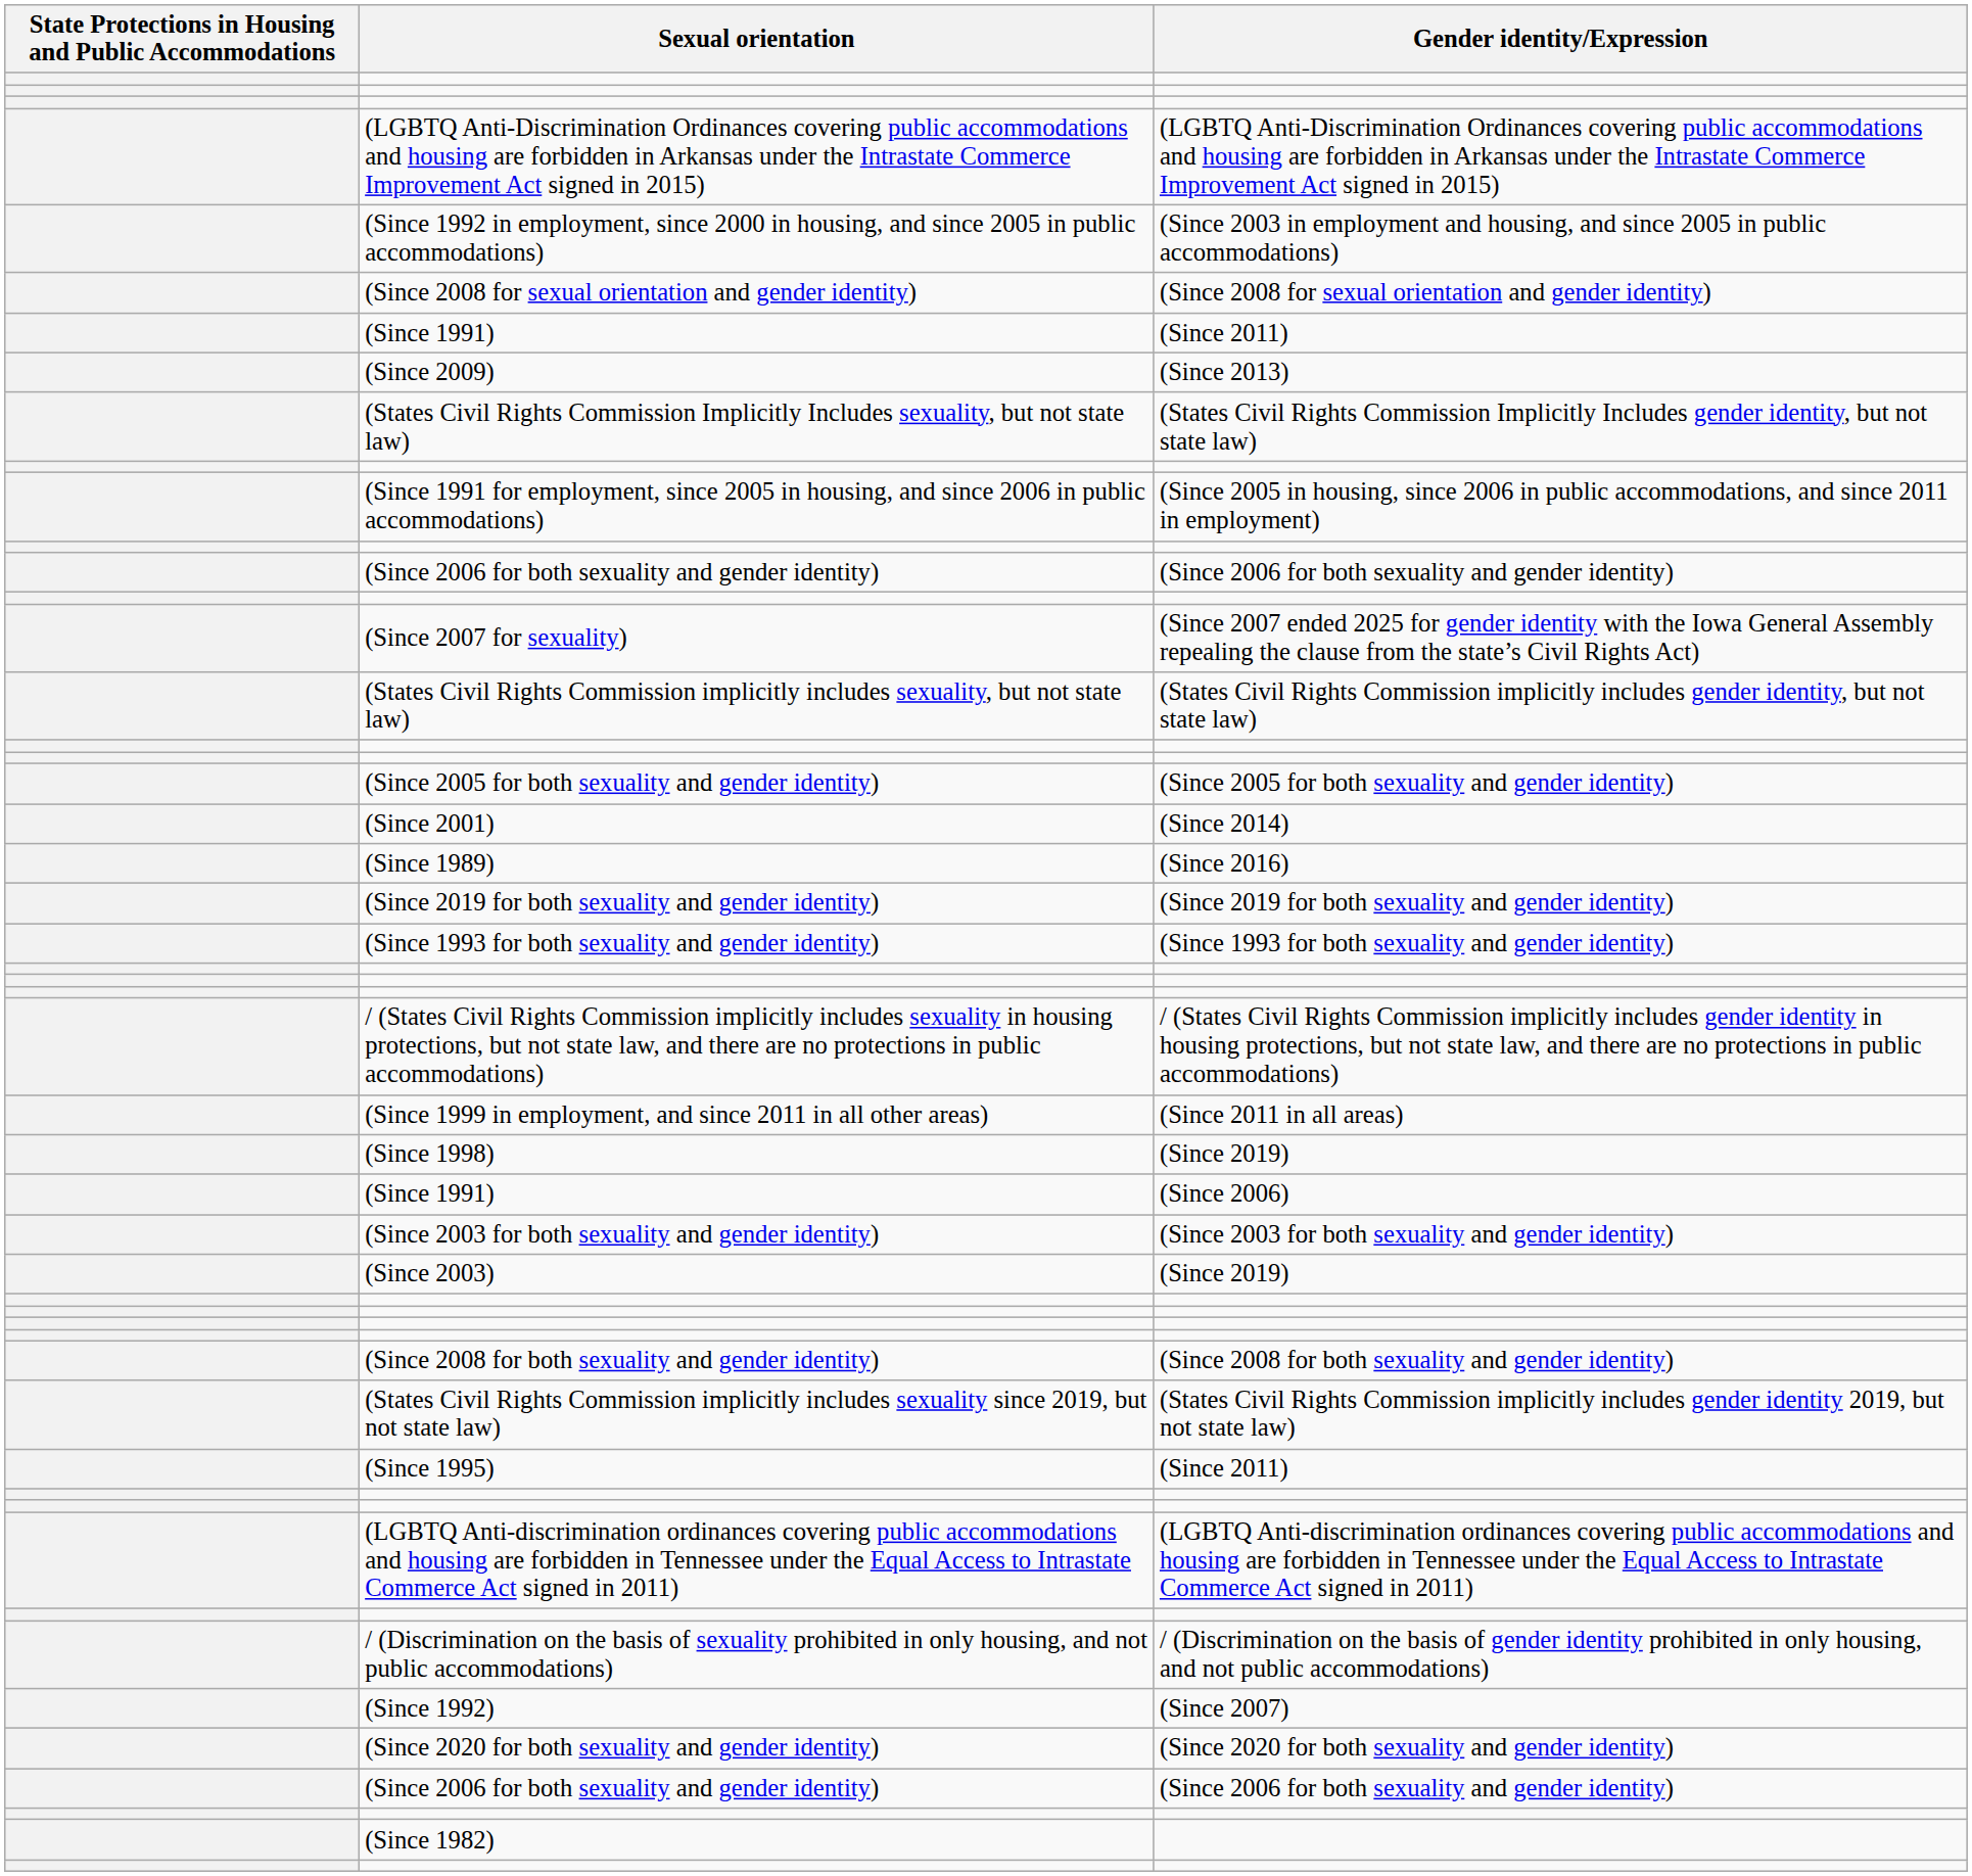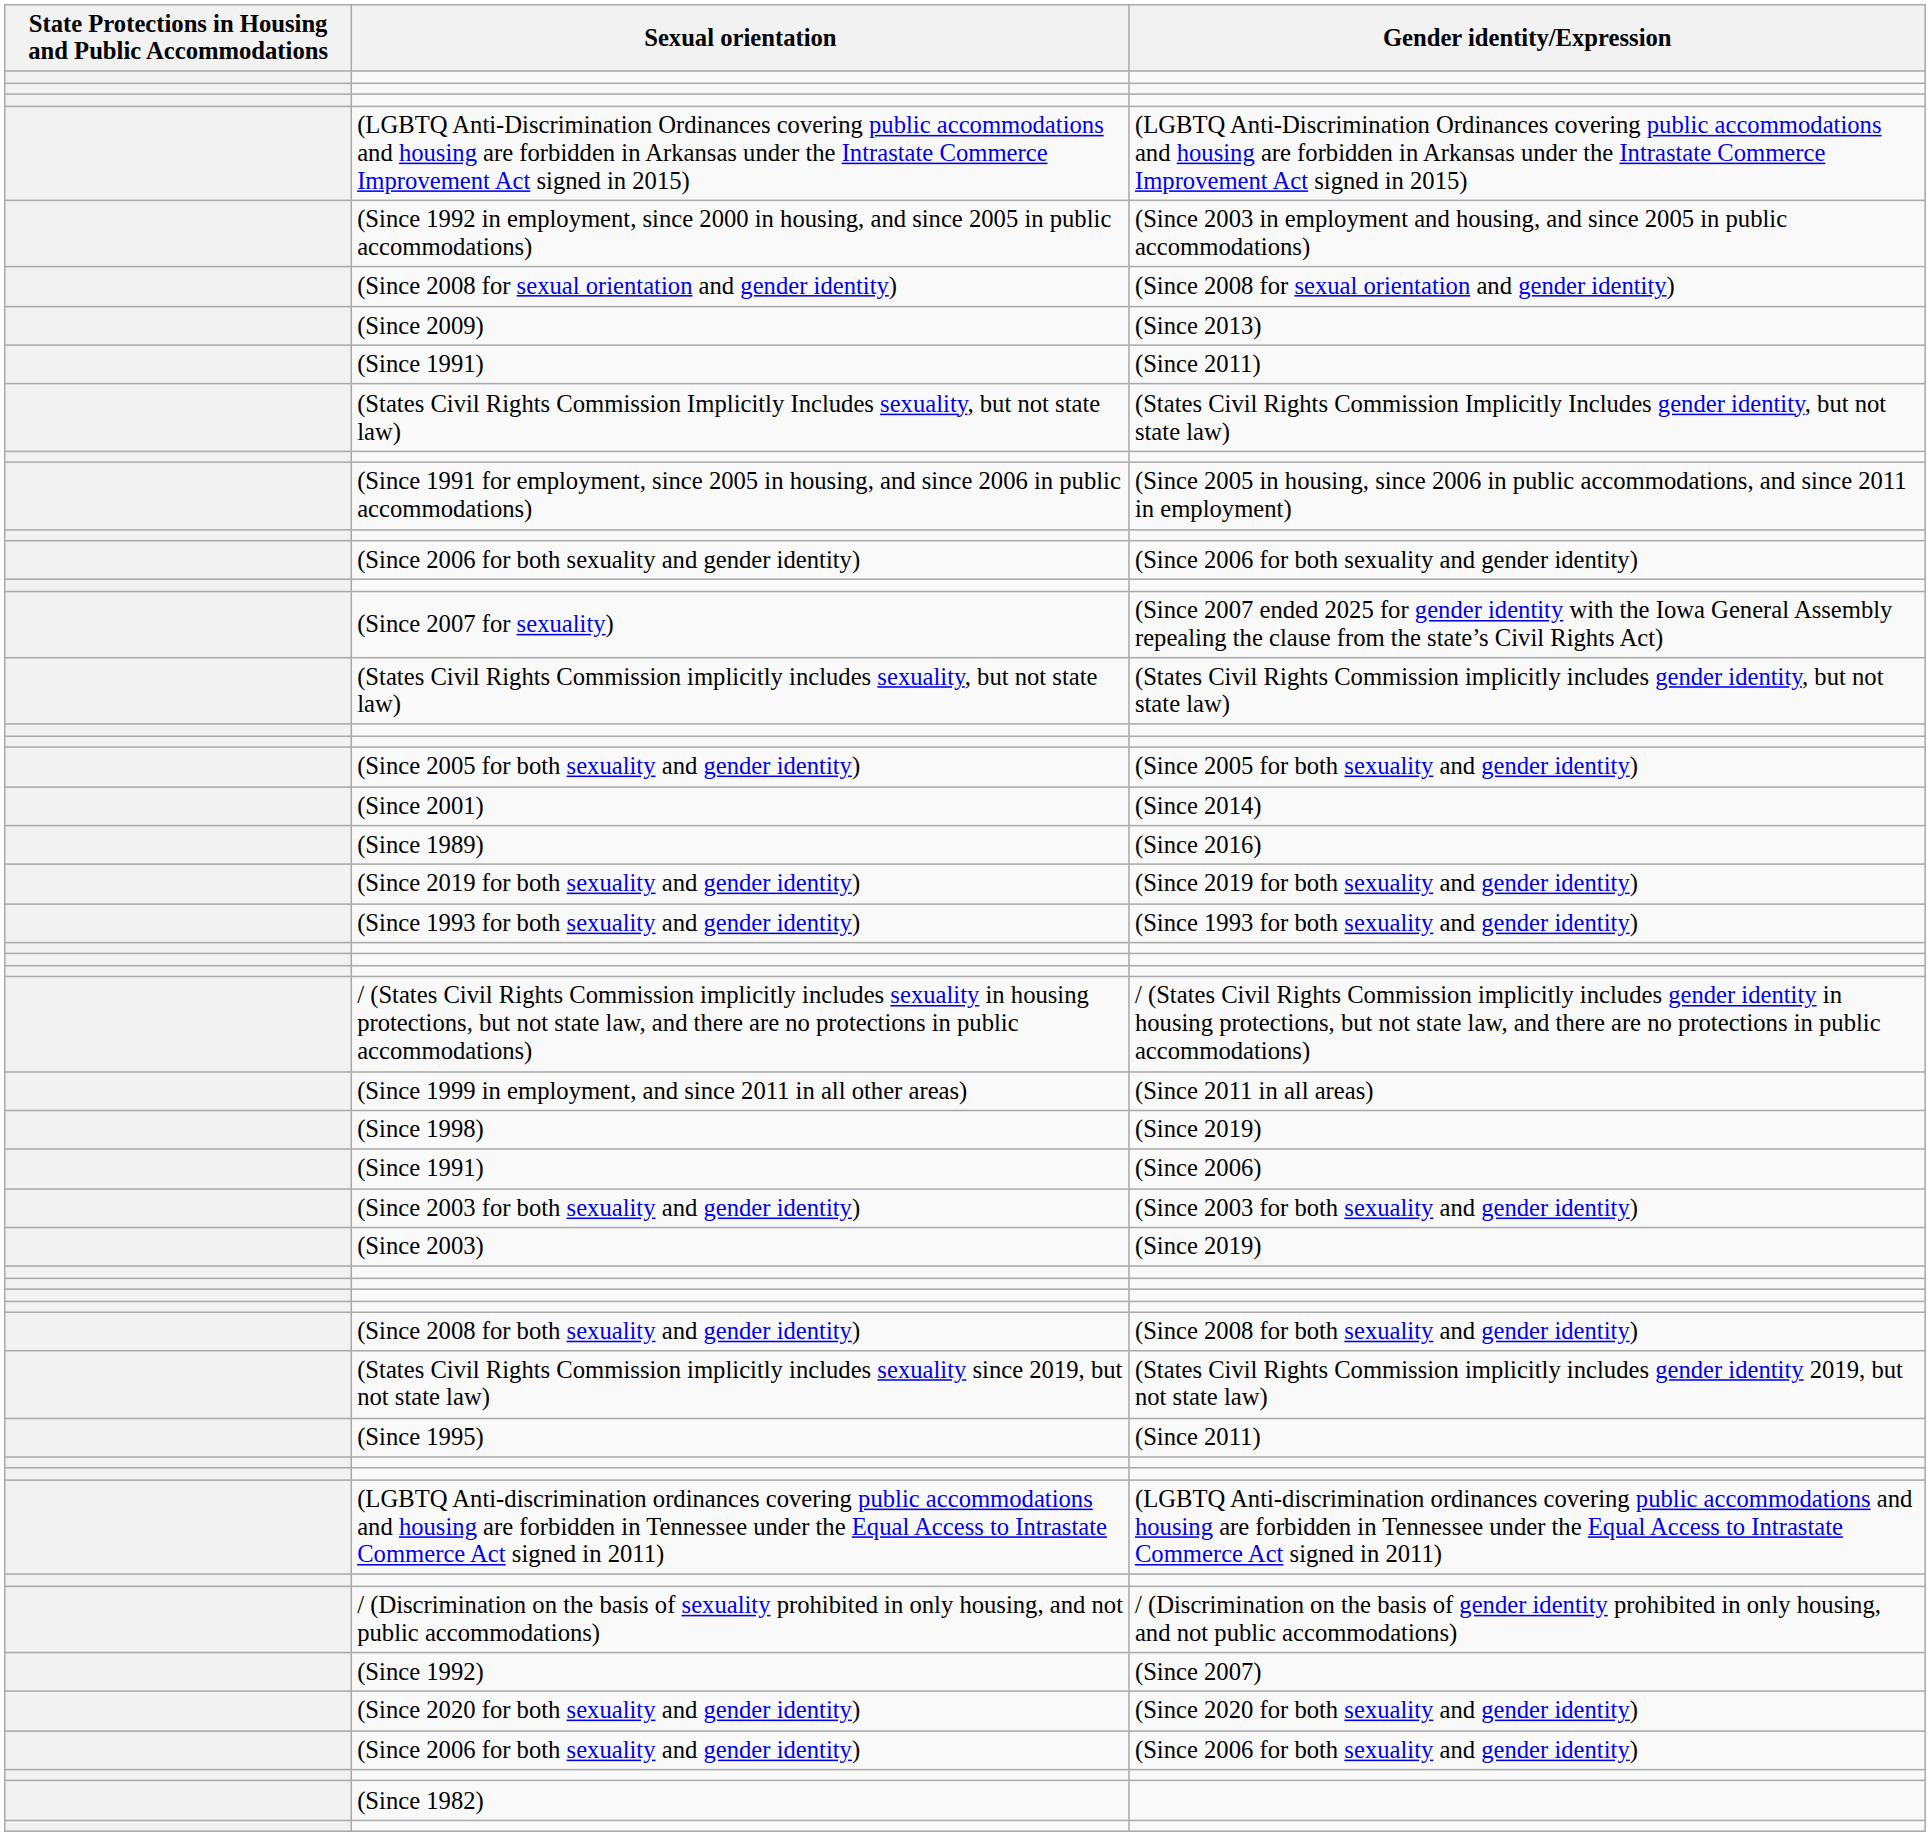 <table class="wikitable">
 <tr>
 <th>State Protections in Housing and Public Accommodations</th>
 <th>Sexual orientation</th>
 <th>Gender identity/Expression</th>
 </tr>
 <tr>
 <th></th>
 <td></td>
 <td></td>
 </tr>
 <tr>
 <th></th>
 <td></td>
 <td></td>
 </tr>
 <tr>
 <th></th>
 <td></td>
 <td></td>
 </tr>
 <tr>
 <th></th>
 <td> (LGBTQ Anti-Discrimination Ordinances covering <a href='#'>public accommodations</a> and <a href='#'>housing</a> are forbidden in Arkansas under the <a href='#'>Intrastate Commerce Improvement Act</a> signed in 2015)</td>
 <td> (LGBTQ Anti-Discrimination Ordinances covering <a href='#'>public accommodations</a> and <a href='#'>housing</a> are forbidden in Arkansas under the <a href='#'>Intrastate Commerce Improvement Act</a> signed in 2015)</td>
 </tr>
 <tr>
 <th></th>
 <td> (Since 1992 in employment, since 2000 in housing, and since 2005 in public accommodations)</td>
 <td> (Since 2003 in employment and housing, and since 2005 in public accommodations)</td>
 </tr>
 <tr>
 <th></th>
 <td> (Since 2008 for <a href='#'>sexual orientation</a> and <a href='#'>gender identity</a>)</td>
 <td> (Since 2008 for <a href='#'>sexual orientation</a> and <a href='#'>gender identity</a>)</td>
 </tr>
 <tr>
 <th></th>
-<td> (Since 1991)</td>
-<td> (Since 2011)</td>
+<td> (Since 2009)</td>
+<td> (Since 2013)</td>
 </tr>
 <tr>
 <th></th>
-<td> (Since 2009)</td>
-<td> (Since 2013)</td>
+<td> (Since 1991)</td>
+<td> (Since 2011)</td>
 </tr>
 <tr>
 <th></th>
 <td> (States Civil Rights Commission Implicitly Includes <a href='#'>sexuality</a>, but not state law)</td>
 <td> (States Civil Rights Commission Implicitly Includes <a href='#'>gender identity</a>, but not state law)</td>
 </tr>
 <tr>
 <th></th>
 <td></td>
 <td></td>
 </tr>
 <tr>
 <th></th>
 <td> (Since 1991 for employment, since 2005 in housing, and since 2006 in public accommodations)</td>
 <td> (Since 2005 in housing, since 2006 in public accommodations, and since 2011 in employment)</td>
 </tr>
 <tr>
 <th></th>
 <td></td>
 <td></td>
 </tr>
 <tr>
 <th></th>
 <td> (Since 2006 for both sexuality and gender identity)</td>
 <td> (Since 2006 for both sexuality and gender identity)</td>
 </tr>
 <tr>
 <th></th>
 <td></td>
 <td></td>
 </tr>
 <tr>
 <th></th>
 <td> (Since 2007 for <a href='#'>sexuality</a>)</td>
 <td> (Since 2007 ended 2025 for <a href='#'>gender identity</a> with the Iowa General Assembly repealing the clause from the state’s Civil Rights Act)</td>
 </tr>
 <tr>
 <th></th>
 <td> (States Civil Rights Commission implicitly includes <a href='#'>sexuality</a>, but not state law)</td>
 <td> (States Civil Rights Commission implicitly includes <a href='#'>gender identity</a>, but not state law)</td>
 </tr>
 <tr>
 <th></th>
 <td></td>
 <td></td>
 </tr>
 <tr>
 <th></th>
 <td></td>
 <td></td>
 </tr>
 <tr>
 <th></th>
 <td> (Since 2005 for both <a href='#'>sexuality</a> and <a href='#'>gender identity</a>)</td>
 <td> (Since 2005 for both <a href='#'>sexuality</a> and <a href='#'>gender identity</a>)</td>
 </tr>
 <tr>
 <th></th>
 <td> (Since 2001)</td>
 <td> (Since 2014)</td>
 </tr>
 <tr>
 <th></th>
 <td> (Since 1989)</td>
 <td> (Since 2016)</td>
 </tr>
 <tr>
 <th></th>
 <td> (Since 2019 for both <a href='#'>sexuality</a> and <a href='#'>gender identity</a>)</td>
 <td>  (Since 2019 for both <a href='#'>sexuality</a> and <a href='#'>gender identity</a>)</td>
 </tr>
 <tr>
 <th></th>
 <td> (Since 1993 for both <a href='#'>sexuality</a> and <a href='#'>gender identity</a>)</td>
 <td> (Since 1993 for both <a href='#'>sexuality</a> and <a href='#'>gender identity</a>)</td>
 </tr>
 <tr>
 <th></th>
 <td></td>
 <td></td>
 </tr>
 <tr>
 <th></th>
 <td></td>
 <td></td>
 </tr>
 <tr>
 <th></th>
 <td></td>
 <td></td>
 </tr>
 <tr>
 <th></th>
 <td>/ (States Civil Rights Commission implicitly includes <a href='#'>sexuality</a> in housing protections, but not state law, and there are no protections in public accommodations)</td>
 <td>/ (States Civil Rights Commission implicitly includes <a href='#'>gender identity</a> in housing protections, but not state law, and there are no protections in public accommodations)</td>
 </tr>
 <tr>
 <th></th>
 <td> (Since 1999 in employment, and since 2011 in all other areas)</td>
 <td> (Since 2011 in all areas)</td>
 </tr>
 <tr>
 <th></th>
 <td> (Since 1998)</td>
 <td> (Since 2019)</td>
 </tr>
 <tr>
 <th></th>
 <td> (Since 1991)</td>
 <td> (Since 2006)</td>
 </tr>
 <tr>
 <th></th>
 <td> (Since 2003 for both <a href='#'>sexuality</a> and <a href='#'>gender identity</a>)</td>
 <td> (Since 2003 for both <a href='#'>sexuality</a> and <a href='#'>gender identity</a>)</td>
 </tr>
 <tr>
 <th></th>
 <td> (Since 2003)</td>
 <td> (Since 2019)</td>
 </tr>
 <tr>
 <th></th>
 <td></td>
 <td></td>
 </tr>
 <tr>
 <th></th>
 <td></td>
 <td></td>
 </tr>
 <tr>
 <th></th>
 <td></td>
 <td></td>
 </tr>
 <tr>
 <th></th>
 <td></td>
 <td></td>
 </tr>
 <tr>
 <th></th>
 <td> (Since 2008 for both <a href='#'>sexuality</a> and <a href='#'>gender identity</a>)</td>
 <td> (Since 2008 for both <a href='#'>sexuality</a> and <a href='#'>gender identity</a>)</td>
 </tr>
 <tr>
 <th></th>
 <td> (States Civil Rights Commission implicitly includes <a href='#'>sexuality</a> since 2019, but not state law)</td>
 <td> (States Civil Rights Commission implicitly includes <a href='#'>gender identity</a> 2019, but not state law)</td>
 </tr>
 <tr>
 <th></th>
 <td> (Since 1995)</td>
 <td> (Since 2011)</td>
 </tr>
 <tr>
 <th></th>
 <td></td>
 <td></td>
 </tr>
 <tr>
 <th></th>
 <td></td>
 <td></td>
 </tr>
 <tr>
 <th></th>
 <td> (LGBTQ Anti-discrimination ordinances covering <a href='#'>public accommodations</a> and <a href='#'>housing</a> are forbidden in Tennessee under the <a href='#'>Equal Access to Intrastate Commerce Act</a> signed in 2011)</td>
 <td> (LGBTQ Anti-discrimination ordinances covering <a href='#'>public accommodations</a> and <a href='#'>housing</a> are forbidden in Tennessee under the <a href='#'>Equal Access to Intrastate Commerce Act</a> signed in 2011)</td>
 </tr>
 <tr>
 <th></th>
 <td></td>
 <td></td>
 </tr>
 <tr>
 <th></th>
 <td>/ (Discrimination on the basis of <a href='#'>sexuality</a> prohibited in only housing, and not public accommodations)</td>
 <td>/ (Discrimination on the basis of <a href='#'>gender identity</a> prohibited in only housing, and not public accommodations)</td>
 </tr>
 <tr>
 <th></th>
 <td> (Since 1992)</td>
 <td> (Since 2007)</td>
 </tr>
 <tr>
 <th></th>
 <td> (Since 2020 for both <a href='#'>sexuality</a> and <a href='#'>gender identity</a>)</td>
 <td> (Since 2020 for both <a href='#'>sexuality</a> and <a href='#'>gender identity</a>)</td>
 </tr>
 <tr>
 <th></th>
 <td> (Since 2006 for both <a href='#'>sexuality</a> and <a href='#'>gender identity</a>)</td>
 <td> (Since 2006 for both <a href='#'>sexuality</a> and <a href='#'>gender identity</a>)</td>
 </tr>
 <tr>
 <th></th>
 <td></td>
 <td></td>
 </tr>
 <tr>
 <th></th>
 <td> (Since 1982)</td>
 <td></td>
 </tr>
 <tr>
 <th></th>
 <td></td>
 <td></td>
 </tr>
 </table>
